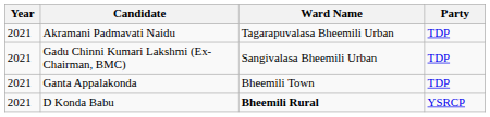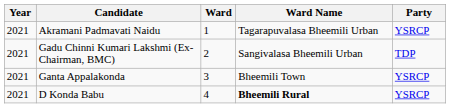 <table class="wikitable" width="650px">
 <tr>
 <th width="50px">Year</th>
 <th width="450px">Candidate</th>
+<th width="50px">Ward</th>
 <th width="400px">Ward Name</th>
 <th width="100px">Party</th>
 </tr>
 <tr>
 <td>2021</td>
 <td>Akramani Padmavati Naidu</td>
+<td>1</td>
 <td>Tagarapuvalasa Bheemili Urban</td>
-<td><a href='#'>TDP</a></td>
+<td><a href='#'>YSRCP</a></td>
 </tr>
 <tr>
 <td>2021</td>
 <td>Gadu Chinni Kumari Lakshmi (Ex-Chairman, BMC)</td>
+<td>2</td>
 <td>Sangivalasa Bheemili Urban</td>
 <td><a href='#'>TDP</a></td>
 </tr>
 <tr>
 <td>2021</td>
 <td>Ganta Appalakonda</td>
+<td>3</td>
 <td>Bheemili Town</td>
-<td><a href='#'>TDP</a></td>
+<td><a href='#'>YSRCP</a></td>
 </tr>
 <tr>
 <td>2021</td>
 <td>D Konda Babu</td>
+<td>4</td>
 <td><strong>Bheemili Rural</strong></td>
 <td><a href='#'>YSRCP</a></td>
 </tr>
 </table>
